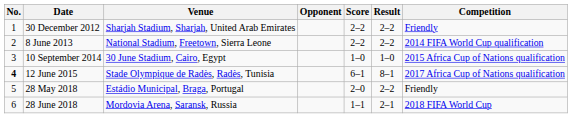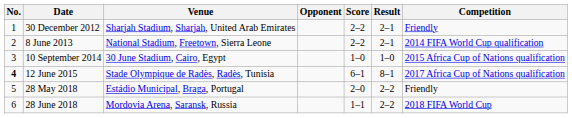 <table class="wikitable sortable">
 <tr>
 <th scope="col">No.</th>
 <th scope="col">Date</th>
 <th scope="col">Venue</th>
 <th scope="col">Opponent</th>
 <th scope="col">Score</th>
 <th scope="col">Result</th>
 <th scope="col">Competition</th>
 </tr>
 <tr>
 <td style="text-align:center">1</td>
 <td>30 December 2012</td>
 <td><a href='#'>Sharjah Stadium</a>, <a href='#'>Sharjah</a>, United Arab Emirates</td>
 <td></td>
 <td style="text-align:center">2–2</td>
-<td style="text-align:center">2–2</td>
+<td style="text-align:center">2–1</td>
 <td><a href='#'>Friendly</a></td>
 </tr>
 <tr>
 <td style="text-align:center">2</td>
 <td>8 June 2013</td>
 <td><a href='#'>National Stadium</a>, <a href='#'>Freetown</a>, Sierra Leone</td>
 <td></td>
 <td style="text-align:center">2–2</td>
-<td style="text-align:center">2–2</td>
+<td style="text-align:center">2–1</td>
 <td><a href='#'>2014 FIFA World Cup qualification</a></td>
 </tr>
 <tr>
 <td style="text-align:center">3</td>
 <td>10 September 2014</td>
 <td><a href='#'>30 June Stadium</a>, <a href='#'>Cairo</a>, Egypt</td>
 <td></td>
 <td style="text-align:center">1–0</td>
 <td style="text-align:center">1–0</td>
 <td><a href='#'>2015 Africa Cup of Nations qualification</a></td>
 </tr>
 <tr>
 <td style="text-align:center"><strong>4</strong></td>
 <td>12 June 2015</td>
 <td><a href='#'>Stade Olympique de Radès</a>, <a href='#'>Radès</a>, Tunisia</td>
 <td></td>
 <td style="text-align:center">6–1</td>
 <td style="text-align:center">8–1</td>
 <td><a href='#'>2017 Africa Cup of Nations qualification</a></td>
 </tr>
 <tr>
 <td style="text-align:center">5</td>
 <td>28 May 2018</td>
 <td><a href='#'>Estádio Municipal</a>, <a href='#'>Braga</a>, Portugal</td>
 <td></td>
 <td style="text-align:center">2–0</td>
 <td style="text-align:center">2–2</td>
 <td>Friendly</td>
 </tr>
 <tr>
 <td style="text-align:center">6</td>
 <td>28 June 2018</td>
 <td><a href='#'>Mordovia Arena</a>, <a href='#'>Saransk</a>, Russia</td>
 <td></td>
 <td style="text-align:center">1–1</td>
-<td style="text-align:center">2–1</td>
+<td style="text-align:center">2–2</td>
 <td><a href='#'>2018 FIFA World Cup</a></td>
 </tr>
 </table>
